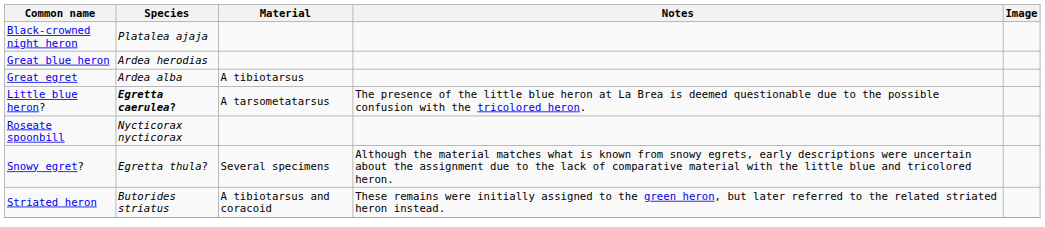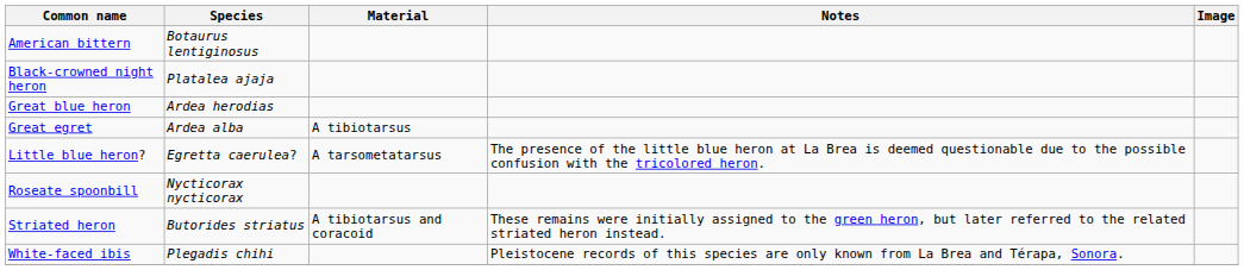 <table class="wikitable" align="center" width="100%">
 <tr>
 <th>Common name</th>
 <th>Species</th>
 <th>Material</th>
 <th>Notes</th>
 <th>Image</th>
+</tr>
+<tr>
+<td><a href='#'>American bittern</a></td>
+<td><em>Botaurus lentiginosus</em></td>
+<td></td>
+<td></td>
+<td></td>
 </tr>
 <tr>
 <td><a href='#'>Black-crowned night heron</a></td>
 <td><em>Platalea ajaja</em></td>
 <td></td>
 <td></td>
 <td></td>
 </tr>
 <tr>
 <td><a href='#'>Great blue heron</a></td>
 <td><em>Ardea herodias</em></td>
 <td></td>
 <td></td>
 <td></td>
 </tr>
 <tr>
 <td><a href='#'>Great egret</a></td>
 <td><em>Ardea alba</em></td>
 <td>A tibiotarsus</td>
 <td></td>
 <td></td>
 </tr>
 <tr>
 <td><a href='#'>Little blue heron</a>?</td>
-<td><strong><em>Egretta caerulea</em>?</strong></td>
+<td><em>Egretta caerulea</em>?</td>
 <td>A tarsometatarsus</td>
 <td>The presence of the little blue heron at La Brea is deemed questionable due to the possible confusion with the <a href='#'>tricolored heron</a>.</td>
 <td></td>
 </tr>
 <tr>
 <td><a href='#'>Roseate spoonbill</a></td>
 <td><em>Nycticorax nycticorax</em></td>
 <td></td>
 <td></td>
 <td></td>
 </tr>
 <tr>
-<td><a href='#'>Snowy egret</a>?</td>
-<td><em>Egretta thula</em>?</td>
-<td>Several specimens</td>
-<td>Although the material matches what is known from snowy egrets, early descriptions were uncertain about the assignment due to the lack of comparative material with the little blue and tricolored heron.</td>
-<td></td>
-</tr>
-<tr>
 <td><a href='#'>Striated heron</a></td>
 <td><em>Butorides striatus</em></td>
 <td>A tibiotarsus and coracoid</td>
 <td>These remains were initially assigned to the <a href='#'>green heron</a>, but later referred to the related striated heron instead.</td>
 <td></td>
 </tr>
 <tr>
+<td><a href='#'>White-faced ibis</a></td>
+<td><em>Plegadis chihi</em></td>
+<td></td>
+<td>Pleistocene records of this species are only known from La Brea and Térapa, <a href='#'>Sonora</a>.</td>
+<td></td>
+</tr>
+<tr>
 </tr>
 </table>
